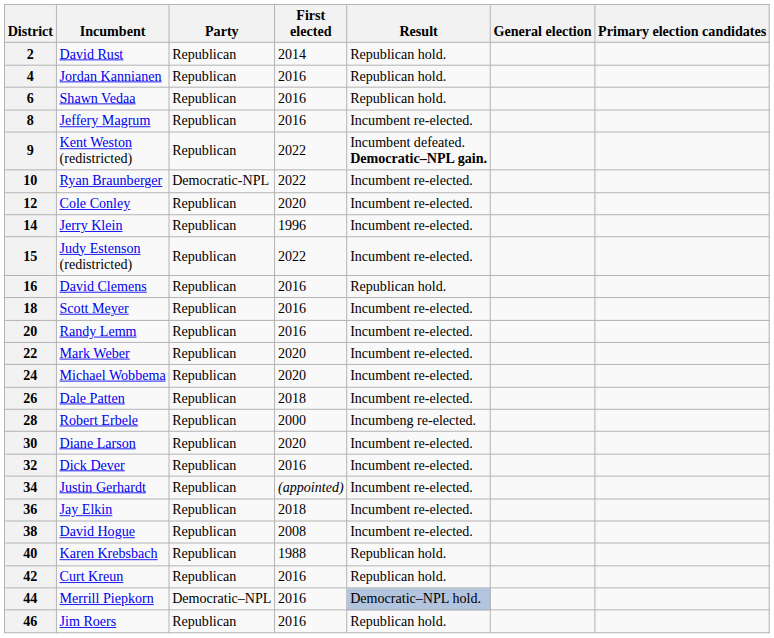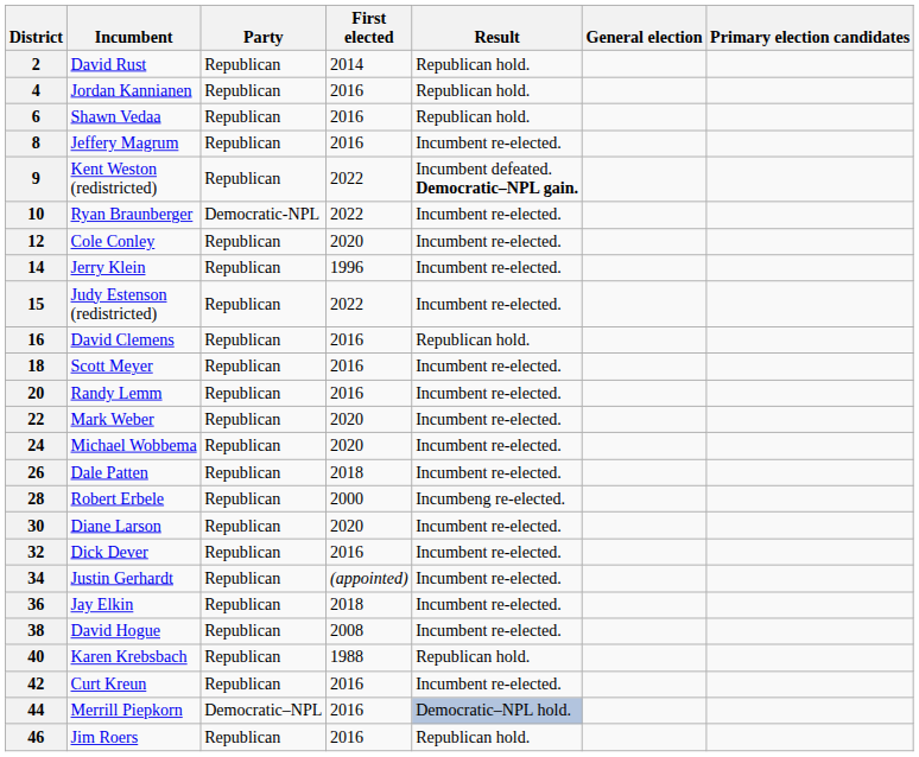 <table class=wikitable>
 <tr valign=bottom>
 <th>District</th>
 <th>Incumbent</th>
 <th>Party</th>
 <th>First<br>elected</th>
 <th>Result</th>
 <th>General election</th>
 <th>Primary election candidates</th>
 </tr>
 <tr>
 <th>2</th>
 <td><a href='#'>David Rust</a></td>
 <td>Republican</td>
 <td>2014</td>
 <td>Republican hold.</td>
 <td nowrap></td>
 <td nowrap></td>
 </tr>
 <tr>
 <th>4</th>
 <td><a href='#'>Jordan Kannianen</a></td>
 <td>Republican</td>
 <td>2016</td>
 <td>Republican hold.</td>
 <td nowrap></td>
 <td nowrap></td>
 </tr>
 <tr>
 <th>6</th>
 <td><a href='#'>Shawn Vedaa</a></td>
 <td>Republican</td>
 <td>2016</td>
 <td>Republican hold.</td>
 <td nowrap></td>
 <td nowrap></td>
 </tr>
 <tr>
 <th>8</th>
 <td><a href='#'>Jeffery Magrum</a></td>
 <td>Republican</td>
 <td>2016</td>
 <td>Incumbent re-elected.</td>
 <td nowrap></td>
 <td nowrap></td>
 </tr>
 <tr>
 <th>9</th>
 <td><a href='#'>Kent Weston</a><br>(redistricted)</td>
 <td>Republican</td>
 <td>2022</td>
 <td>Incumbent defeated.<strong><br>Democratic–NPL gain.</strong></td>
 <td nowrap></td>
 <td nowrap></td>
 </tr>
 <tr>
 <th>10</th>
 <td><a href='#'>Ryan Braunberger</a></td>
 <td>Democratic-NPL</td>
 <td>2022</td>
 <td>Incumbent re-elected.</td>
 <td nowrap></td>
 <td nowrap></td>
 </tr>
 <tr>
 <th>12</th>
 <td><a href='#'>Cole Conley</a></td>
 <td>Republican</td>
 <td>2020</td>
 <td>Incumbent re-elected.</td>
 <td nowrap></td>
 <td nowrap></td>
 </tr>
 <tr>
 <th>14</th>
 <td><a href='#'>Jerry Klein</a></td>
 <td>Republican</td>
 <td>1996</td>
 <td>Incumbent re-elected.</td>
 <td nowrap></td>
 <td nowrap></td>
 </tr>
 <tr>
 <th>15</th>
 <td><a href='#'>Judy Estenson</a><br>(redistricted)</td>
 <td>Republican</td>
 <td>2022</td>
 <td>Incumbent re-elected.</td>
 <td nowrap></td>
 <td nowrap></td>
 </tr>
 <tr>
 <th>16</th>
 <td><a href='#'>David Clemens</a></td>
 <td>Republican</td>
 <td>2016</td>
 <td>Republican hold.</td>
 <td nowrap></td>
 <td nowrap></td>
 </tr>
 <tr>
 <th>18</th>
 <td><a href='#'>Scott Meyer</a></td>
 <td>Republican</td>
 <td>2016</td>
 <td>Incumbent re-elected.</td>
 <td nowrap></td>
 <td nowrap></td>
 </tr>
 <tr>
 <th>20</th>
 <td><a href='#'>Randy Lemm</a></td>
 <td>Republican</td>
 <td>2016</td>
 <td>Incumbent re-elected.</td>
 <td nowrap></td>
 <td nowrap></td>
 </tr>
 <tr>
 <th>22</th>
 <td><a href='#'>Mark Weber</a></td>
 <td>Republican</td>
 <td>2020</td>
 <td>Incumbent re-elected.</td>
 <td nowrap></td>
 <td nowrap></td>
 </tr>
 <tr>
 <th>24</th>
 <td><a href='#'>Michael Wobbema</a></td>
 <td>Republican</td>
 <td>2020</td>
 <td>Incumbent re-elected.</td>
 <td nowrap></td>
 <td nowrap></td>
 </tr>
 <tr>
 <th>26</th>
 <td><a href='#'>Dale Patten</a></td>
 <td>Republican</td>
 <td>2018</td>
 <td>Incumbent re-elected.</td>
 <td nowrap></td>
 <td nowrap></td>
 </tr>
 <tr>
 <th>28</th>
 <td><a href='#'>Robert Erbele</a></td>
 <td>Republican</td>
 <td>2000</td>
 <td>Incumbeng re-elected.</td>
 <td nowrap></td>
 <td nowrap></td>
 </tr>
 <tr>
 <th>30</th>
 <td><a href='#'>Diane Larson</a></td>
 <td>Republican</td>
 <td>2020</td>
 <td>Incumbent re-elected.</td>
 <td nowrap></td>
 <td nowrap></td>
 </tr>
 <tr>
 <th>32</th>
 <td><a href='#'>Dick Dever</a></td>
 <td>Republican</td>
 <td>2016</td>
 <td>Incumbent re-elected.</td>
 <td nowrap></td>
 <td nowrap></td>
 </tr>
 <tr>
 <th>34</th>
 <td><a href='#'>Justin Gerhardt</a></td>
 <td>Republican</td>
 <td><em>(appointed)</em></td>
 <td>Incumbent re-elected.</td>
 <td nowrap></td>
 <td nowrap></td>
 </tr>
 <tr>
 <th>36</th>
 <td><a href='#'>Jay Elkin</a></td>
 <td>Republican</td>
 <td>2018</td>
 <td>Incumbent re-elected.</td>
 <td nowrap></td>
 <td nowrap></td>
 </tr>
 <tr>
 <th>38</th>
 <td><a href='#'>David Hogue</a></td>
 <td>Republican</td>
 <td>2008</td>
 <td>Incumbent re-elected.</td>
 <td nowrap></td>
 <td nowrap></td>
 </tr>
 <tr>
 <th>40</th>
 <td><a href='#'>Karen Krebsbach</a></td>
 <td>Republican</td>
 <td>1988</td>
 <td>Republican hold.</td>
 <td nowrap></td>
 <td nowrap></td>
 </tr>
 <tr>
 <th>42</th>
 <td><a href='#'>Curt Kreun</a></td>
 <td>Republican</td>
 <td>2016</td>
-<td>Republican hold.</td>
+<td>Incumbent re-elected.</td>
 <td nowrap></td>
 <td nowrap></td>
 </tr>
 <tr>
 <th>44</th>
 <td><a href='#'>Merrill Piepkorn</a></td>
 <td>Democratic–NPL</td>
 <td>2016</td>
 <td style="background:#B2C4DE;">Democratic–NPL hold.</td>
 <td nowrap></td>
 <td nowrap></td>
 </tr>
 <tr>
 <th>46</th>
 <td><a href='#'>Jim Roers</a></td>
 <td>Republican</td>
 <td>2016</td>
 <td>Republican hold.</td>
 <td nowrap></td>
 <td nowrap></td>
 </tr>
 </table>
